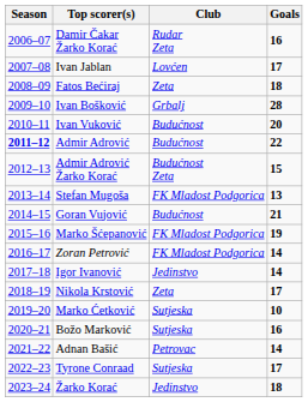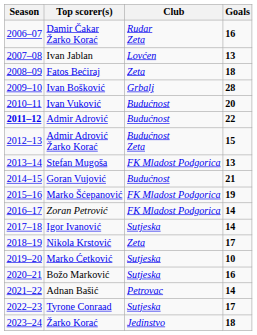 <table class="wikitable sortable" style="text-align: left">
 <tr>
 <th>Season</th>
 <th>Top scorer(s)</th>
 <th>Club</th>
 <th>Goals</th>
 </tr>
 <tr>
 <td><a href='#'>2006–07</a></td>
 <td> <a href='#'>Damir Čakar</a><br> <a href='#'>Žarko Korać</a></td>
 <td><em><a href='#'>Rudar</a></em><br><em><a href='#'>Zeta</a></em></td>
 <td><strong>16</strong></td>
 </tr>
 <tr>
 <td><a href='#'>2007–08</a></td>
 <td> Ivan Jablan</td>
 <td><em><a href='#'>Lovćen</a></em></td>
-<td><strong>17</strong></td>
+<td><strong>13</strong></td>
 </tr>
 <tr>
 <td><a href='#'>2008–09</a></td>
 <td> <a href='#'>Fatos Bećiraj</a></td>
 <td><em><a href='#'>Zeta</a></em></td>
 <td><strong>18</strong></td>
 </tr>
 <tr>
 <td><a href='#'>2009–10</a></td>
 <td> <a href='#'>Ivan Bošković</a></td>
 <td><em><a href='#'>Grbalj</a></em></td>
 <td><strong>28</strong></td>
 </tr>
 <tr>
 <td><a href='#'>2010–11</a></td>
 <td> <a href='#'>Ivan Vuković</a></td>
 <td><em><a href='#'>Budućnost</a></em></td>
 <td><strong>20</strong></td>
 </tr>
 <tr>
 <td><strong><a href='#'>2011–12</a></strong></td>
 <td> <a href='#'>Admir Adrović</a></td>
 <td><em><a href='#'>Budućnost</a></em></td>
 <td><strong>22</strong></td>
 </tr>
 <tr>
 <td><a href='#'>2012–13</a></td>
 <td> <a href='#'>Admir Adrović</a> <br> <a href='#'>Žarko Korać</a></td>
 <td><em><a href='#'>Budućnost</a></em><br><em><a href='#'>Zeta</a></em></td>
 <td><strong>15</strong></td>
 </tr>
 <tr>
 <td><a href='#'>2013–14</a></td>
 <td> <a href='#'>Stefan Mugoša</a></td>
 <td><em><a href='#'>FK Mladost Podgorica</a></em></td>
 <td><strong>13</strong></td>
 </tr>
 <tr>
 <td><a href='#'>2014–15</a></td>
 <td> <a href='#'>Goran Vujović</a></td>
 <td><em><a href='#'>Budućnost</a></em></td>
 <td><strong>21</strong></td>
 </tr>
 <tr>
 <td><a href='#'>2015–16</a></td>
 <td> <a href='#'>Marko Šćepanović</a></td>
 <td><em><a href='#'>FK Mladost Podgorica</a></em></td>
 <td><strong>19</strong></td>
 </tr>
 <tr>
 <td><a href='#'>2016–17</a></td>
 <td> <em>Zoran Petrović</em></td>
 <td><em><a href='#'>FK Mladost Podgorica</a></em></td>
 <td><strong>14</strong></td>
 </tr>
 <tr>
 <td><a href='#'>2017–18</a></td>
 <td> <a href='#'>Igor Ivanović</a></td>
-<td><em><a href='#'>Jedinstvo</a></em></td>
+<td><em><a href='#'>Sutjeska</a></em></td>
 <td><strong>14</strong></td>
 </tr>
 <tr>
 <td><a href='#'>2018–19</a></td>
 <td> <a href='#'>Nikola Krstović</a></td>
 <td><em><a href='#'>Zeta</a></em></td>
 <td><strong>17</strong></td>
 </tr>
 <tr>
 <td><a href='#'>2019–20</a></td>
 <td> <a href='#'>Marko Ćetković</a></td>
 <td><em><a href='#'>Sutjeska</a></em></td>
 <td><strong>10</strong></td>
 </tr>
 <tr>
 <td><a href='#'>2020–21</a></td>
 <td> Božo Marković</td>
 <td><em><a href='#'>Sutjeska</a></em></td>
 <td><strong>16</strong></td>
 </tr>
 <tr>
 <td><a href='#'>2021–22</a></td>
 <td> Adnan Bašić</td>
 <td><em><a href='#'>Petrovac</a></em></td>
 <td><strong>14</strong></td>
 </tr>
 <tr>
 <td><a href='#'>2022–23</a></td>
 <td> <a href='#'>Tyrone Conraad</a></td>
 <td><em><a href='#'>Sutjeska</a></em></td>
 <td><strong>17</strong></td>
 </tr>
 <tr>
 <td><a href='#'>2023–24</a></td>
 <td> <a href='#'>Žarko Korać</a></td>
 <td><em><a href='#'>Jedinstvo</a></em></td>
 <td><strong>18</strong></td>
 </tr>
 </table>
